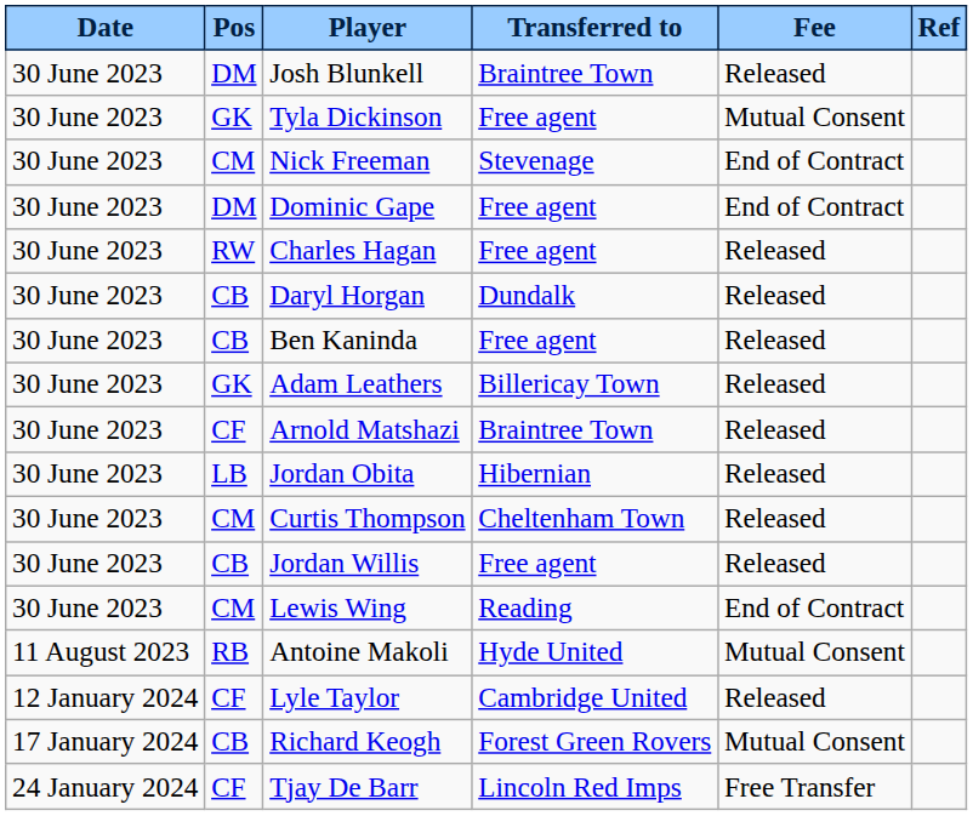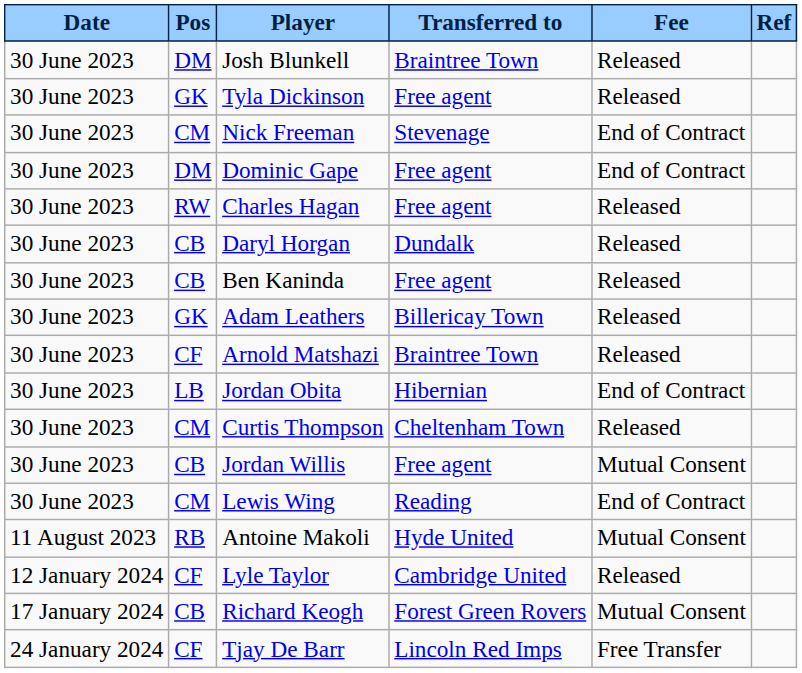 <table class="wikitable plainrowheaders sortable">
 <tr>
 <th style="background:#99ccff; color:#001f44; border:1px solid #001f44">Date</th>
 <th style="background:#99ccff; color:#001f44; border:1px solid #001f44">Pos</th>
 <th style="background:#99ccff; color:#001f44; border:1px solid #001f44">Player</th>
 <th style="background:#99ccff; color:#001f44; border:1px solid #001f44">Transferred to</th>
 <th style="background:#99ccff; color:#001f44; border:1px solid #001f44">Fee</th>
 <th style="background:#99ccff; color:#001f44; border:1px solid #001f44">Ref</th>
 </tr>
 <tr>
 <td>30 June 2023</td>
 <td><a href='#'>DM</a></td>
 <td> Josh Blunkell</td>
 <td> <a href='#'>Braintree Town</a></td>
 <td>Released</td>
 <td></td>
 </tr>
 <tr>
 <td>30 June 2023</td>
 <td><a href='#'>GK</a></td>
 <td> <a href='#'>Tyla Dickinson</a></td>
 <td> <a href='#'>Free agent</a></td>
-<td>Mutual Consent</td>
+<td>Released</td>
 <td></td>
 </tr>
 <tr>
 <td>30 June 2023</td>
 <td><a href='#'>CM</a></td>
 <td> <a href='#'>Nick Freeman</a></td>
 <td> <a href='#'>Stevenage</a></td>
 <td>End of Contract</td>
 <td></td>
 </tr>
 <tr>
 <td>30 June 2023</td>
 <td><a href='#'>DM</a></td>
 <td> <a href='#'>Dominic Gape</a></td>
 <td> <a href='#'>Free agent</a></td>
 <td>End of Contract</td>
 <td></td>
 </tr>
 <tr>
 <td>30 June 2023</td>
 <td><a href='#'>RW</a></td>
 <td> <a href='#'>Charles Hagan</a></td>
 <td> <a href='#'>Free agent</a></td>
 <td>Released</td>
 <td></td>
 </tr>
 <tr>
 <td>30 June 2023</td>
 <td><a href='#'>CB</a></td>
 <td> <a href='#'>Daryl Horgan</a></td>
 <td> <a href='#'>Dundalk</a></td>
 <td>Released</td>
 <td></td>
 </tr>
 <tr>
 <td>30 June 2023</td>
 <td><a href='#'>CB</a></td>
 <td> Ben Kaninda</td>
 <td> <a href='#'>Free agent</a></td>
 <td>Released</td>
 <td></td>
 </tr>
 <tr>
 <td>30 June 2023</td>
 <td><a href='#'>GK</a></td>
 <td> <a href='#'>Adam Leathers</a></td>
 <td> <a href='#'>Billericay Town</a></td>
 <td>Released</td>
 <td></td>
 </tr>
 <tr>
 <td>30 June 2023</td>
 <td><a href='#'>CF</a></td>
 <td> <a href='#'>Arnold Matshazi</a></td>
 <td> <a href='#'>Braintree Town</a></td>
 <td>Released</td>
 <td></td>
 </tr>
 <tr>
 <td>30 June 2023</td>
 <td><a href='#'>LB</a></td>
 <td> <a href='#'>Jordan Obita</a></td>
 <td> <a href='#'>Hibernian</a></td>
-<td>Released</td>
+<td>End of Contract</td>
 <td></td>
 </tr>
 <tr>
 <td>30 June 2023</td>
 <td><a href='#'>CM</a></td>
 <td> <a href='#'>Curtis Thompson</a></td>
 <td> <a href='#'>Cheltenham Town</a></td>
 <td>Released</td>
 <td></td>
 </tr>
 <tr>
 <td>30 June 2023</td>
 <td><a href='#'>CB</a></td>
 <td> <a href='#'>Jordan Willis</a></td>
 <td> <a href='#'>Free agent</a></td>
-<td>Released</td>
+<td>Mutual Consent</td>
 <td></td>
 </tr>
 <tr>
 <td>30 June 2023</td>
 <td><a href='#'>CM</a></td>
 <td> <a href='#'>Lewis Wing</a></td>
 <td> <a href='#'>Reading</a></td>
 <td>End of Contract</td>
 <td></td>
 </tr>
 <tr>
 <td>11 August 2023</td>
 <td><a href='#'>RB</a></td>
 <td> Antoine Makoli</td>
 <td> <a href='#'>Hyde United</a></td>
 <td>Mutual Consent</td>
 <td></td>
 </tr>
 <tr>
 <td>12 January 2024</td>
 <td><a href='#'>CF</a></td>
 <td> <a href='#'>Lyle Taylor</a></td>
 <td> <a href='#'>Cambridge United</a></td>
 <td>Released</td>
 <td></td>
 </tr>
 <tr>
 <td>17 January 2024</td>
 <td><a href='#'>CB</a></td>
 <td> <a href='#'>Richard Keogh</a></td>
 <td> <a href='#'>Forest Green Rovers</a></td>
 <td>Mutual Consent</td>
 <td></td>
 </tr>
 <tr>
 <td>24 January 2024</td>
 <td><a href='#'>CF</a></td>
 <td> <a href='#'>Tjay De Barr</a></td>
 <td> <a href='#'>Lincoln Red Imps</a></td>
 <td>Free Transfer</td>
 <td></td>
 </tr>
 </table>
